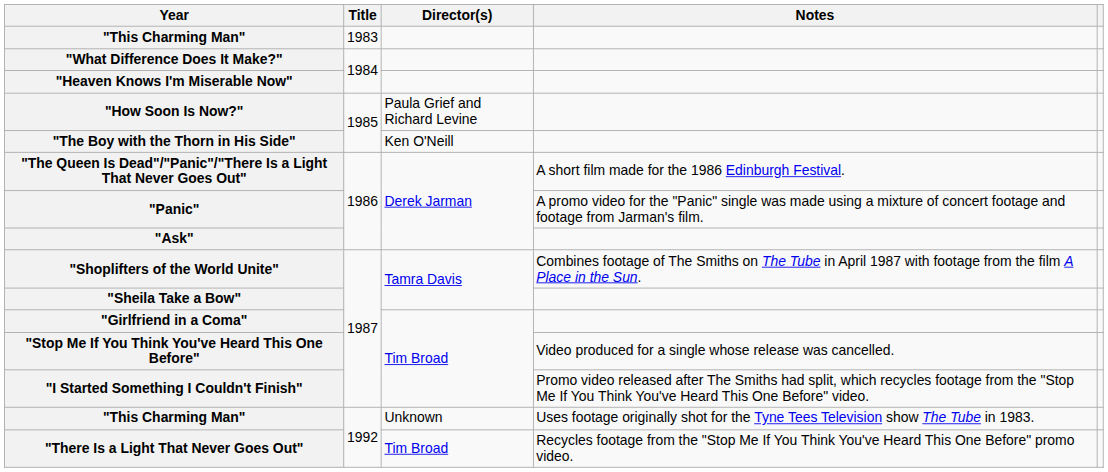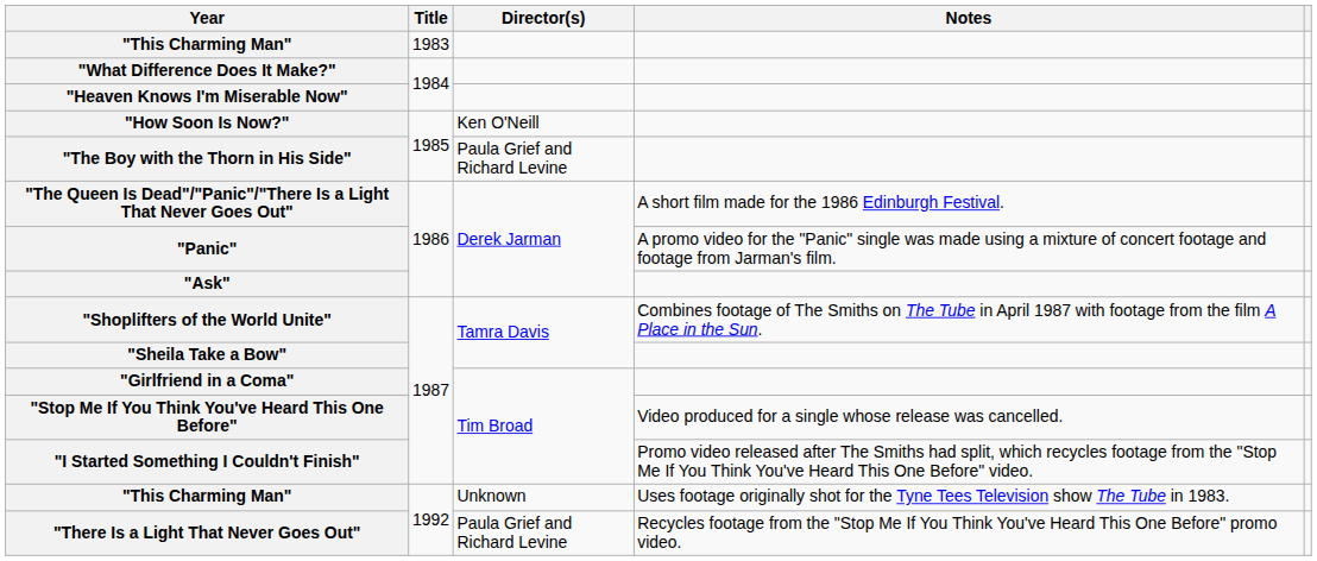 <table class="wikitable plainrowheaders" style="margin-right: 0;">
 <tr>
 <th scope="col">Year</th>
 <th scope="col">Title</th>
 <th scope="col">Director(s)</th>
 <th scope="col">Notes</th>
 <th scope="col"></th>
 </tr>
 <tr>
 <th scope="row">"This Charming Man"</th>
 <td>1983</td>
 <td></td>
 <td></td>
 <td></td>
 </tr>
 <tr>
 <th scope="row">"What Difference Does It Make?"</th>
 <td rowspan="2">1984</td>
 <td></td>
 <td></td>
 <td></td>
 </tr>
 <tr>
 <th scope="row">"Heaven Knows I'm Miserable Now"</th>
 <td></td>
 <td></td>
 <td></td>
 </tr>
 <tr>
 <th scope="row">"How Soon Is Now?"</th>
 <td rowspan="2">1985</td>
-<td>Paula Grief and Richard Levine</td>
+<td>Ken O'Neill</td>
 <td></td>
 <td style="text-align: center;"></td>
 </tr>
 <tr>
 <th scope="row">"The Boy with the Thorn in His Side"</th>
-<td>Ken O'Neill</td>
+<td>Paula Grief and Richard Levine</td>
 <td></td>
 <td style="text-align: center;"></td>
 </tr>
 <tr>
 <th scope="row">"The Queen Is Dead"/"Panic"/"There Is a Light That Never Goes Out"</th>
 <td rowspan="3">1986</td>
 <td rowspan="3"><a href='#'>Derek Jarman</a></td>
 <td>A short film made for the 1986 <a href='#'>Edinburgh Festival</a>.</td>
 <td style="text-align: center;"></td>
 </tr>
 <tr>
 <th scope="row">"Panic"</th>
 <td>A promo video for the "Panic" single was made using a mixture of concert footage and footage from Jarman's film.</td>
 <td style="text-align: center;"></td>
 </tr>
 <tr>
 <th scope="row">"Ask"</th>
 <td></td>
 <td style="text-align: center;"></td>
 </tr>
 <tr>
 <th scope="row">"Shoplifters of the World Unite"</th>
 <td rowspan="5">1987</td>
 <td rowspan="2"><a href='#'>Tamra Davis</a></td>
 <td>Combines footage of The Smiths on <em><a href='#'>The Tube</a></em> in April 1987 with footage from the film <em><a href='#'>A Place in the Sun</a></em>.</td>
 <td style="text-align: center;"></td>
 </tr>
 <tr>
 <th scope="row">"Sheila Take a Bow"</th>
 <td></td>
 <td style="text-align: center;"></td>
 </tr>
 <tr>
 <th scope="row">"Girlfriend in a Coma"</th>
 <td rowspan="3"><a href='#'>Tim Broad</a></td>
 <td></td>
 <td style="text-align: center;"></td>
 </tr>
 <tr>
 <th scope="row">"Stop Me If You Think You've Heard This One Before"</th>
 <td>Video produced for a single whose release was cancelled.</td>
 <td style="text-align: center;"></td>
 </tr>
 <tr>
 <th scope="row">"I Started Something I Couldn't Finish"</th>
 <td>Promo video released after The Smiths had split, which recycles footage from the "Stop Me If You Think You've Heard This One Before" video.</td>
 <td style="text-align: center;"></td>
 </tr>
 <tr>
 <th scope="row">"This Charming Man"</th>
 <td rowspan="2">1992</td>
 <td>Unknown</td>
 <td>Uses footage originally shot for the <a href='#'>Tyne Tees Television</a> show <em><a href='#'>The Tube</a></em> in 1983.</td>
 <td style="text-align: center;"></td>
 </tr>
 <tr>
 <th scope="row">"There Is a Light That Never Goes Out"</th>
-<td><a href='#'>Tim Broad</a></td>
+<td>Paula Grief and Richard Levine</td>
 <td>Recycles footage from the "Stop Me If You Think You've Heard This One Before" promo video.</td>
 <td style="text-align: center;"></td>
 </tr>
 </table>
